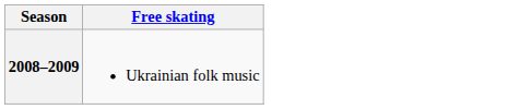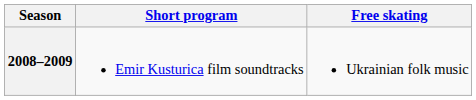 <table class=wikitable style=text-align:center>
 <tr>
 <th>Season</th>
+<th><a href='#'>Short program</a></th>
 <th><a href='#'>Free skating</a></th>
 </tr>
 <tr>
 <th>2008–2009 <br> </th>
+<td><br><ul><li><a href='#'>Emir Kusturica</a> film soundtracks</li></ul></td>
 <td><br><ul><li>Ukrainian folk music</li></ul></td>
 </tr>
 </table>
